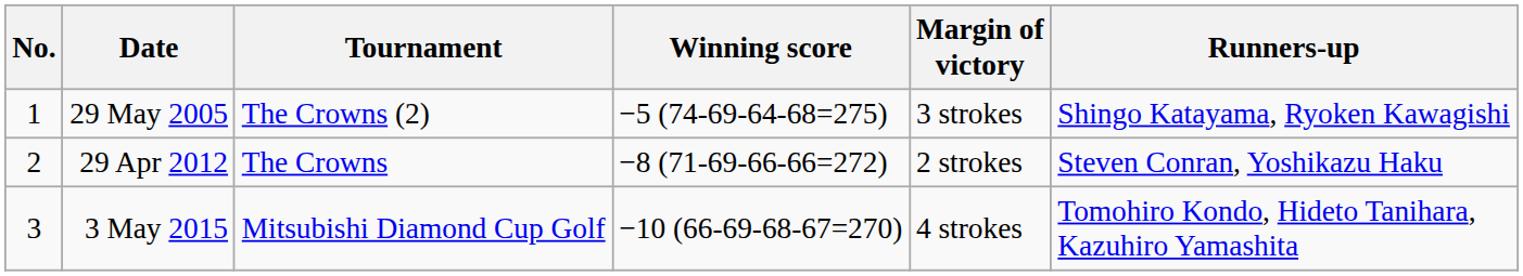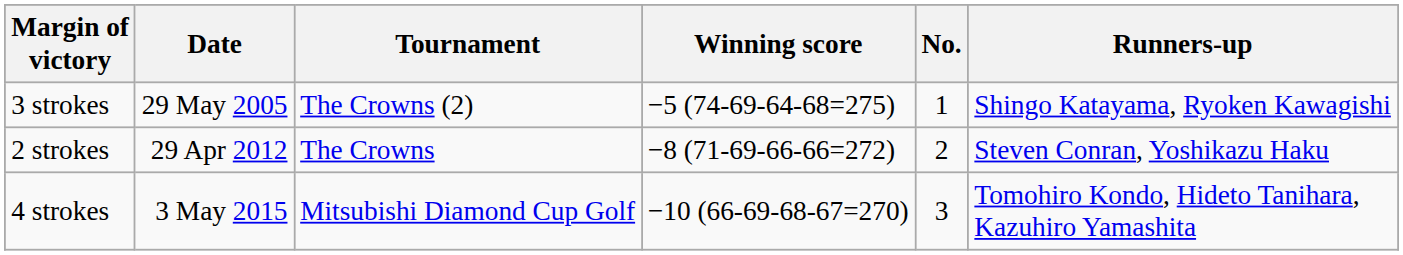 <table class="wikitable" style="font-size:95%;">
 <tr>
-<th>No.</th>
+<th>Margin of<br>victory</th>
 <th>Date</th>
 <th>Tournament</th>
 <th>Winning score</th>
-<th>Margin of<br>victory</th>
+<th>No.</th>
 <th>Runners-up</th>
 </tr>
 <tr>
-<td align=center>1</td>
+<td>3 strokes</td>
 <td align=right>29 May <a href='#'>2005</a></td>
 <td><a href='#'>The Crowns</a> (2)</td>
 <td>−5 (74-69-64-68=275)</td>
-<td>3 strokes</td>
+<td align=center>1</td>
 <td> <a href='#'>Shingo Katayama</a>,  <a href='#'>Ryoken Kawagishi</a></td>
 </tr>
 <tr>
-<td align=center>2</td>
+<td>2 strokes</td>
 <td align=right>29 Apr <a href='#'>2012</a></td>
 <td><a href='#'>The Crowns</a></td>
 <td>−8 (71-69-66-66=272)</td>
-<td>2 strokes</td>
+<td align=center>2</td>
 <td> <a href='#'>Steven Conran</a>,  <a href='#'>Yoshikazu Haku</a></td>
 </tr>
 <tr>
-<td align=center>3</td>
+<td>4 strokes</td>
 <td align=right>3 May <a href='#'>2015</a></td>
 <td><a href='#'>Mitsubishi Diamond Cup Golf</a></td>
 <td>−10 (66-69-68-67=270)</td>
-<td>4 strokes</td>
+<td align=center>3</td>
 <td> <a href='#'>Tomohiro Kondo</a>,  <a href='#'>Hideto Tanihara</a>,<br> <a href='#'>Kazuhiro Yamashita</a></td>
 </tr>
 </table>
